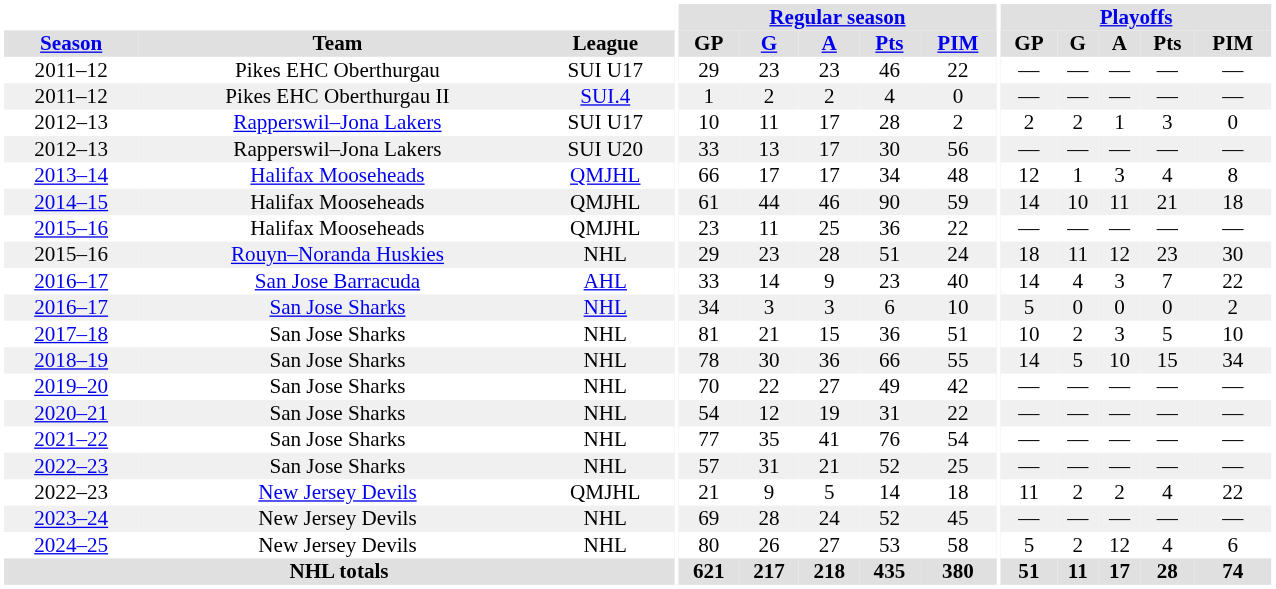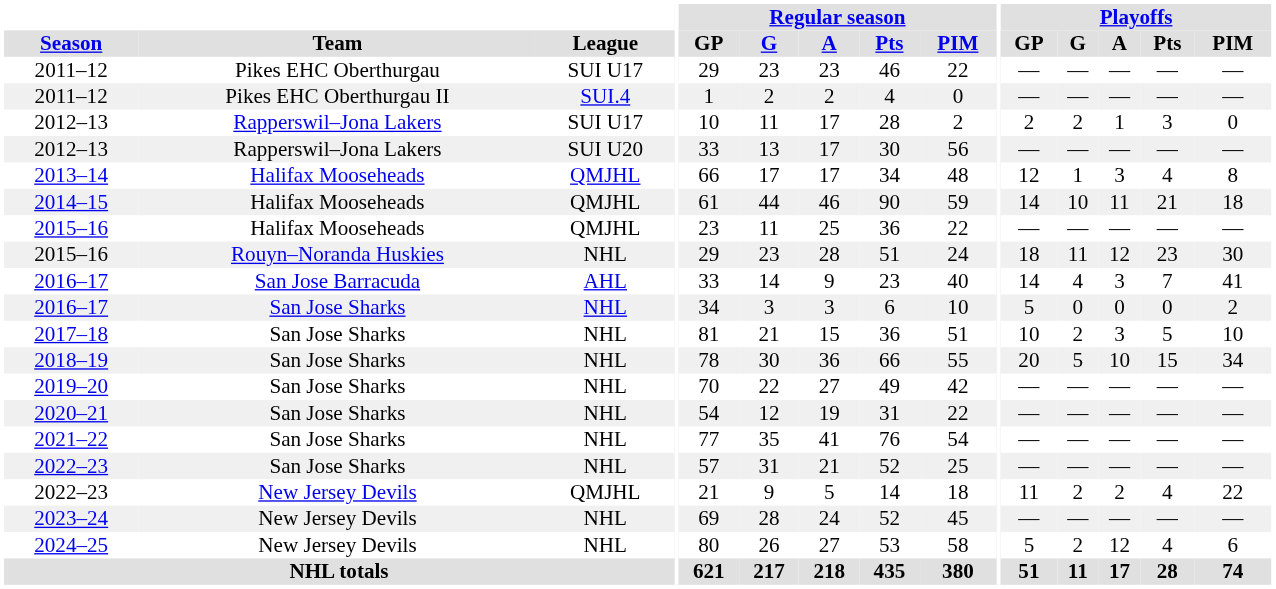 <table border="0" cellpadding="1" cellspacing="0" style="text-align:center; width:60em;">
 <tr bgcolor="#e0e0e0">
 <th colspan="3" bgcolor="#ffffff"></th>
 <th rowspan="100" bgcolor="#ffffff"></th>
 <th colspan="5"><a href='#'>Regular season</a></th>
 <th rowspan="100" bgcolor="#ffffff"></th>
 <th colspan="5"><a href='#'>Playoffs</a></th>
 </tr>
 <tr bgcolor="#e0e0e0">
 <th><a href='#'>Season</a></th>
 <th>Team</th>
 <th>League</th>
 <th>GP</th>
 <th><a href='#'>G</a></th>
 <th><a href='#'>A</a></th>
 <th><a href='#'>Pts</a></th>
 <th><a href='#'>PIM</a></th>
 <th>GP</th>
 <th>G</th>
 <th>A</th>
 <th>Pts</th>
 <th>PIM</th>
 </tr>
 <tr>
 <td>2011–12</td>
 <td>Pikes EHC Oberthurgau</td>
 <td>SUI U17</td>
 <td>29</td>
 <td>23</td>
 <td>23</td>
 <td>46</td>
 <td>22</td>
 <td>—</td>
 <td>—</td>
 <td>—</td>
 <td>—</td>
 <td>—</td>
 </tr>
 <tr bgcolor="#f0f0f0">
 <td>2011–12</td>
 <td>Pikes EHC Oberthurgau II</td>
 <td><a href='#'>SUI.4</a></td>
 <td>1</td>
 <td>2</td>
 <td>2</td>
 <td>4</td>
 <td>0</td>
 <td>—</td>
 <td>—</td>
 <td>—</td>
 <td>—</td>
 <td>—</td>
 </tr>
 <tr>
 <td>2012–13</td>
 <td><a href='#'>Rapperswil–Jona Lakers</a></td>
 <td>SUI U17</td>
 <td>10</td>
 <td>11</td>
 <td>17</td>
 <td>28</td>
 <td>2</td>
 <td>2</td>
 <td>2</td>
 <td>1</td>
 <td>3</td>
 <td>0</td>
 </tr>
 <tr bgcolor="#f0f0f0">
 <td>2012–13</td>
 <td>Rapperswil–Jona Lakers</td>
 <td>SUI U20</td>
 <td>33</td>
 <td>13</td>
 <td>17</td>
 <td>30</td>
 <td>56</td>
 <td>—</td>
 <td>—</td>
 <td>—</td>
 <td>—</td>
 <td>—</td>
 </tr>
 <tr>
 <td><a href='#'>2013–14</a></td>
 <td><a href='#'>Halifax Mooseheads</a></td>
 <td><a href='#'>QMJHL</a></td>
 <td>66</td>
 <td>17</td>
 <td>17</td>
 <td>34</td>
 <td>48</td>
 <td>12</td>
 <td>1</td>
 <td>3</td>
 <td>4</td>
 <td>8</td>
 </tr>
 <tr bgcolor="#f0f0f0">
 <td><a href='#'>2014–15</a></td>
 <td>Halifax Mooseheads</td>
 <td>QMJHL</td>
 <td>61</td>
 <td>44</td>
 <td>46</td>
 <td>90</td>
 <td>59</td>
 <td>14</td>
 <td>10</td>
 <td>11</td>
 <td>21</td>
 <td>18</td>
 </tr>
 <tr>
 <td><a href='#'>2015–16</a></td>
 <td>Halifax Mooseheads</td>
 <td>QMJHL</td>
 <td>23</td>
 <td>11</td>
 <td>25</td>
 <td>36</td>
 <td>22</td>
 <td>—</td>
 <td>—</td>
 <td>—</td>
 <td>—</td>
 <td>—</td>
 </tr>
 <tr bgcolor="#f0f0f0">
 <td>2015–16</td>
 <td><a href='#'>Rouyn–Noranda Huskies</a></td>
 <td>NHL</td>
 <td>29</td>
 <td>23</td>
 <td>28</td>
 <td>51</td>
 <td>24</td>
 <td>18</td>
 <td>11</td>
 <td>12</td>
 <td>23</td>
 <td>30</td>
 </tr>
 <tr>
 <td><a href='#'>2016–17</a></td>
 <td><a href='#'>San Jose Barracuda</a></td>
 <td><a href='#'>AHL</a></td>
 <td>33</td>
 <td>14</td>
 <td>9</td>
 <td>23</td>
 <td>40</td>
 <td>14</td>
 <td>4</td>
 <td>3</td>
 <td>7</td>
-<td>22</td>
+<td>41</td>
 </tr>
 <tr bgcolor="#f0f0f0">
 <td><a href='#'>2016–17</a></td>
 <td><a href='#'>San Jose Sharks</a></td>
 <td><a href='#'>NHL</a></td>
 <td>34</td>
 <td>3</td>
 <td>3</td>
 <td>6</td>
 <td>10</td>
 <td>5</td>
 <td>0</td>
 <td>0</td>
 <td>0</td>
 <td>2</td>
 </tr>
 <tr>
 <td><a href='#'>2017–18</a></td>
 <td>San Jose Sharks</td>
 <td>NHL</td>
 <td>81</td>
 <td>21</td>
 <td>15</td>
 <td>36</td>
 <td>51</td>
 <td>10</td>
 <td>2</td>
 <td>3</td>
 <td>5</td>
 <td>10</td>
 </tr>
 <tr bgcolor="#f0f0f0">
 <td><a href='#'>2018–19</a></td>
 <td>San Jose Sharks</td>
 <td>NHL</td>
 <td>78</td>
 <td>30</td>
 <td>36</td>
 <td>66</td>
 <td>55</td>
-<td>14</td>
+<td>20</td>
 <td>5</td>
 <td>10</td>
 <td>15</td>
 <td>34</td>
 </tr>
 <tr>
 <td><a href='#'>2019–20</a></td>
 <td>San Jose Sharks</td>
 <td>NHL</td>
 <td>70</td>
 <td>22</td>
 <td>27</td>
 <td>49</td>
 <td>42</td>
 <td>—</td>
 <td>—</td>
 <td>—</td>
 <td>—</td>
 <td>—</td>
 </tr>
 <tr bgcolor="#f0f0f0">
 <td><a href='#'>2020–21</a></td>
 <td>San Jose Sharks</td>
 <td>NHL</td>
 <td>54</td>
 <td>12</td>
 <td>19</td>
 <td>31</td>
 <td>22</td>
 <td>—</td>
 <td>—</td>
 <td>—</td>
 <td>—</td>
 <td>—</td>
 </tr>
 <tr>
 <td><a href='#'>2021–22</a></td>
 <td>San Jose Sharks</td>
 <td>NHL</td>
 <td>77</td>
 <td>35</td>
 <td>41</td>
 <td>76</td>
 <td>54</td>
 <td>—</td>
 <td>—</td>
 <td>—</td>
 <td>—</td>
 <td>—</td>
 </tr>
 <tr bgcolor="#f0f0f0">
 <td><a href='#'>2022–23</a></td>
 <td>San Jose Sharks</td>
 <td>NHL</td>
 <td>57</td>
 <td>31</td>
 <td>21</td>
 <td>52</td>
 <td>25</td>
 <td>—</td>
 <td>—</td>
 <td>—</td>
 <td>—</td>
 <td>—</td>
 </tr>
 <tr>
 <td>2022–23</td>
 <td><a href='#'>New Jersey Devils</a></td>
 <td>QMJHL</td>
 <td>21</td>
 <td>9</td>
 <td>5</td>
 <td>14</td>
 <td>18</td>
 <td>11</td>
 <td>2</td>
 <td>2</td>
 <td>4</td>
 <td>22</td>
 </tr>
 <tr bgcolor="#f0f0f0">
 <td><a href='#'>2023–24</a></td>
 <td>New Jersey Devils</td>
 <td>NHL</td>
 <td>69</td>
 <td>28</td>
 <td>24</td>
 <td>52</td>
 <td>45</td>
 <td>—</td>
 <td>—</td>
 <td>—</td>
 <td>—</td>
 <td>—</td>
 </tr>
 <tr>
 <td><a href='#'>2024–25</a></td>
 <td>New Jersey Devils</td>
 <td>NHL</td>
 <td>80</td>
 <td>26</td>
 <td>27</td>
 <td>53</td>
 <td>58</td>
 <td>5</td>
 <td>2</td>
 <td>12</td>
 <td>4</td>
 <td>6</td>
 </tr>
 <tr bgcolor="#e0e0e0">
 <th colspan="3">NHL totals</th>
 <th>621</th>
 <th>217</th>
 <th>218</th>
 <th>435</th>
 <th>380</th>
 <th>51</th>
 <th>11</th>
 <th>17</th>
 <th>28</th>
 <th>74</th>
 </tr>
 </table>
